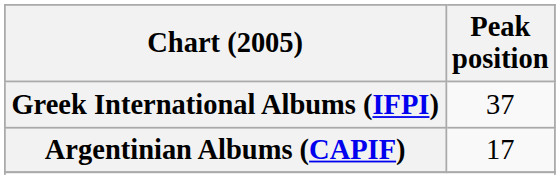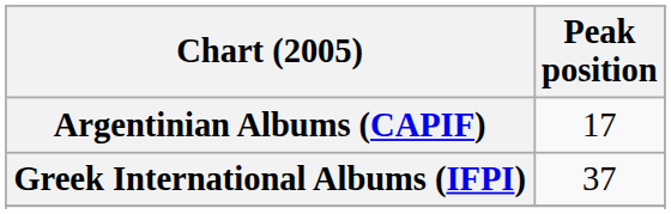 <table class="wikitable sortable plainrowheaders" style="text-align:center">
 <tr>
 <th scope="col">Chart (2005)</th>
 <th scope="col">Peak<br>position</th>
 </tr>
 <tr>
+<th scope="row">Argentinian Albums (<a href='#'>CAPIF</a>)</th>
+<td>17</td>
+</tr>
+<tr>
 <th scope="row">Greek International Albums (<a href='#'>IFPI</a>)</th>
 <td>37</td>
-</tr>
-<tr>
-<th scope="row">Argentinian Albums (<a href='#'>CAPIF</a>)</th>
-<td>17</td>
 </tr>
 <tr>
 </tr>
 <tr>
 </tr>
 <tr>
 </tr>
 </table>
